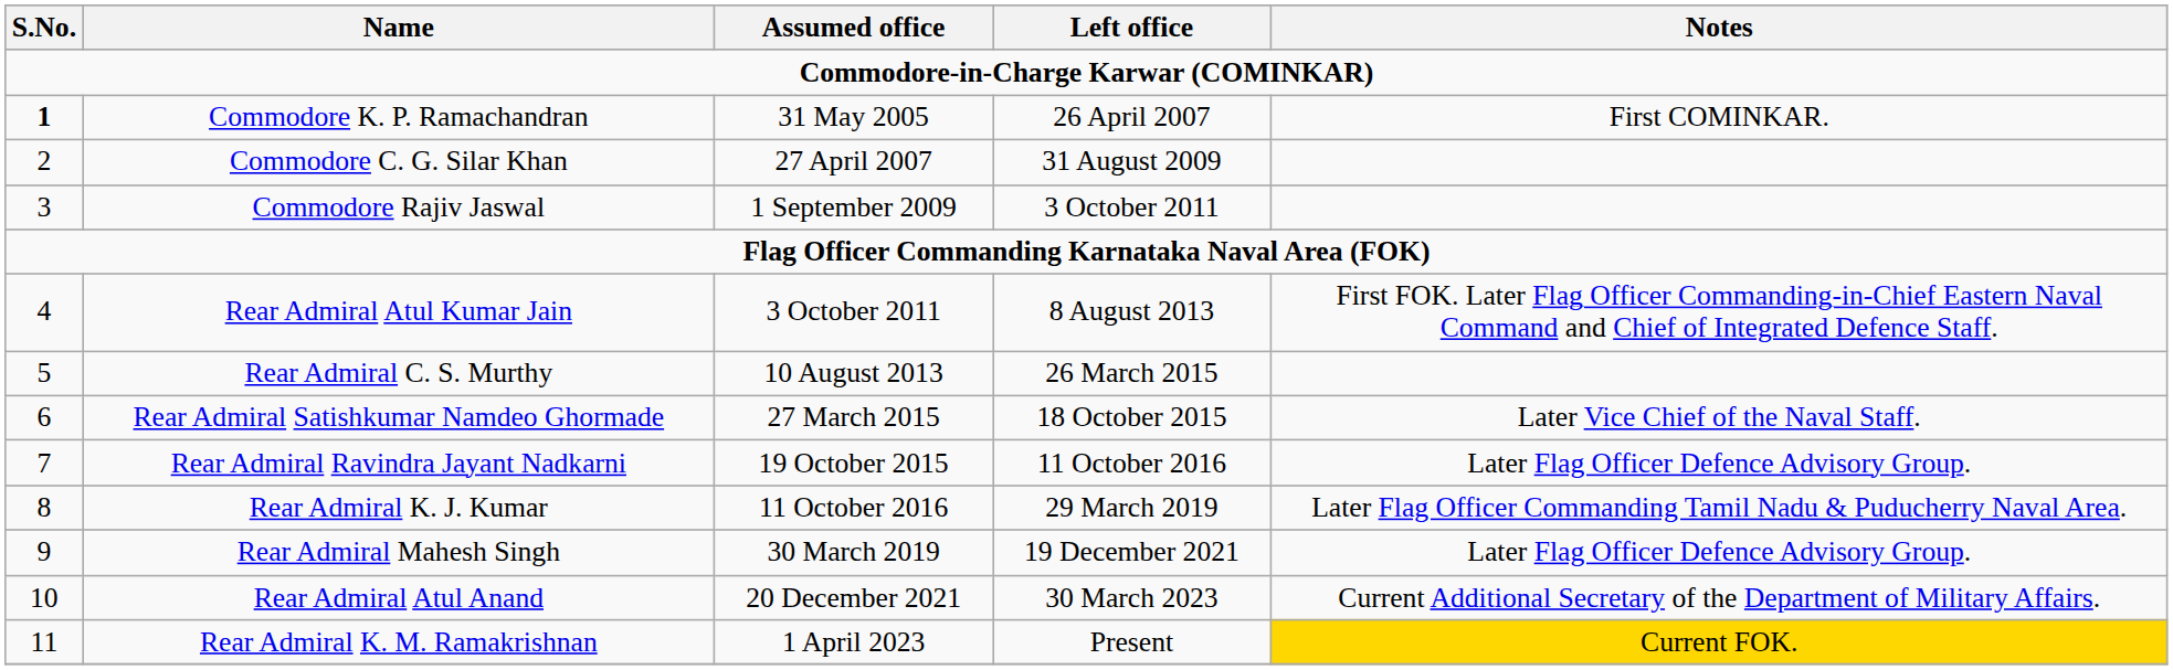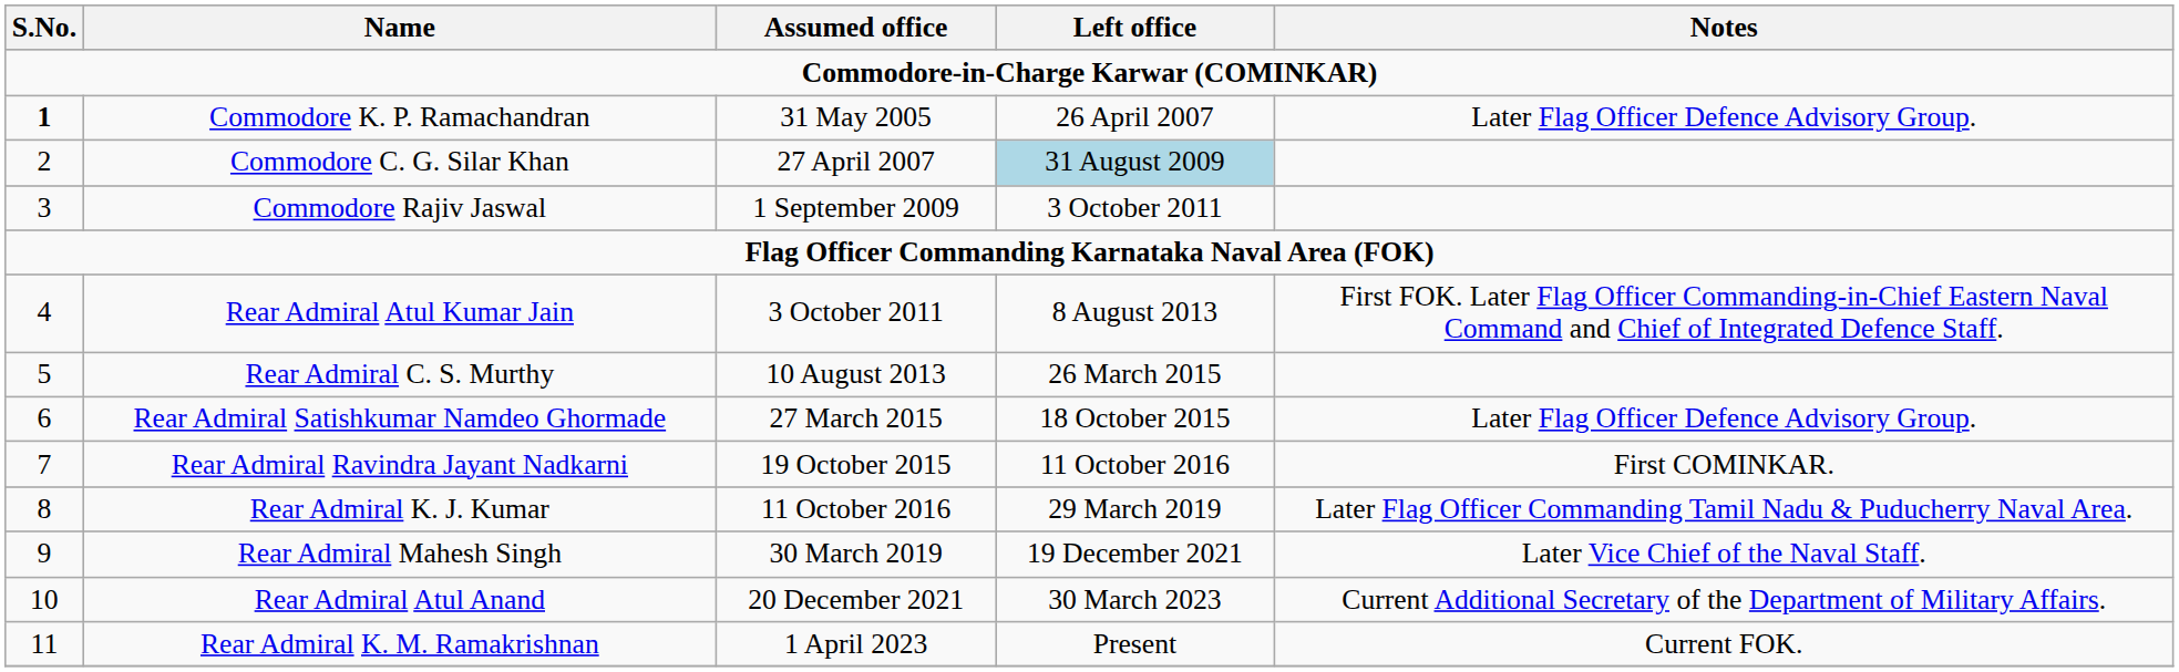 <table class="wikitable" style="text-align:center">
 <tr style="background:#cccccc">
 <th scope="col" style="width: 20px;">S.No.</th>
 <th scope="col" style="width: 350px;">Name</th>
 <th scope="col" style="width: 150px;">Assumed office</th>
 <th scope="col" style="width: 150px;">Left office</th>
 <th scope="col" style="width: 500px;">Notes</th>
 </tr>
 <tr>
 <td colspan="5"><strong>Commodore-in-Charge Karwar (COMINKAR)</strong></td>
 </tr>
 <tr>
 <td><strong>1</strong></td>
 <td><a href='#'>Commodore</a> K. P. Ramachandran </td>
 <td>31 May 2005</td>
 <td>26 April 2007</td>
-<td>First COMINKAR.</td>
+<td>Later <a href='#'>Flag Officer Defence Advisory Group</a>.</td>
 </tr>
 <tr>
 <td>2</td>
 <td><a href='#'>Commodore</a> C. G. Silar Khan </td>
 <td>27 April 2007</td>
-<td>31 August 2009</td>
+<td style="background: lightblue;">31 August 2009</td>
 <td></td>
 </tr>
 <tr>
 <td>3</td>
 <td><a href='#'>Commodore</a> Rajiv Jaswal</td>
 <td>1 September 2009</td>
 <td>3 October 2011</td>
 <td></td>
 </tr>
 <tr>
 <td colspan="5"><strong>Flag Officer Commanding Karnataka Naval Area (FOK)</strong></td>
 </tr>
 <tr>
 <td>4</td>
 <td><a href='#'>Rear Admiral</a> <a href='#'>Atul Kumar Jain</a> </td>
 <td>3 October 2011</td>
 <td>8 August 2013</td>
 <td>First FOK. Later <a href='#'>Flag Officer Commanding-in-Chief Eastern Naval Command</a> and <a href='#'>Chief of Integrated Defence Staff</a>.</td>
 </tr>
 <tr>
 <td>5</td>
 <td><a href='#'>Rear Admiral</a> C. S. Murthy </td>
 <td>10 August 2013</td>
 <td>26 March 2015</td>
 <td></td>
 </tr>
 <tr>
 <td>6</td>
 <td><a href='#'>Rear Admiral</a> <a href='#'>Satishkumar Namdeo Ghormade</a> </td>
 <td>27 March 2015</td>
 <td>18 October 2015</td>
-<td>Later <a href='#'>Vice Chief of the Naval Staff</a>.</td>
+<td>Later <a href='#'>Flag Officer Defence Advisory Group</a>.</td>
 </tr>
 <tr>
 <td>7</td>
 <td><a href='#'>Rear Admiral</a> <a href='#'>Ravindra Jayant Nadkarni</a> </td>
 <td>19 October 2015</td>
 <td>11 October 2016</td>
-<td>Later <a href='#'>Flag Officer Defence Advisory Group</a>.</td>
+<td>First COMINKAR.</td>
 </tr>
 <tr>
 <td>8</td>
 <td><a href='#'>Rear Admiral</a> K. J. Kumar </td>
 <td>11 October 2016</td>
 <td>29 March 2019</td>
 <td>Later <a href='#'>Flag Officer Commanding Tamil Nadu & Puducherry Naval Area</a>.</td>
 </tr>
 <tr>
 <td>9</td>
 <td><a href='#'>Rear Admiral</a> Mahesh Singh </td>
 <td>30 March 2019</td>
 <td>19 December 2021</td>
-<td>Later <a href='#'>Flag Officer Defence Advisory Group</a>.</td>
+<td>Later <a href='#'>Vice Chief of the Naval Staff</a>.</td>
 </tr>
 <tr>
 <td>10</td>
 <td><a href='#'>Rear Admiral</a> <a href='#'>Atul Anand</a> </td>
 <td>20 December 2021</td>
 <td>30 March 2023</td>
 <td>Current <a href='#'>Additional Secretary</a> of the <a href='#'>Department of Military Affairs</a>.</td>
 </tr>
 <tr>
 <td>11</td>
 <td><a href='#'>Rear Admiral</a> <a href='#'>K. M. Ramakrishnan</a> </td>
 <td>1 April 2023</td>
 <td>Present</td>
-<td style="background: gold;">Current FOK.</td>
+<td>Current FOK.</td>
 </tr>
 <tr>
 </tr>
 </table>
